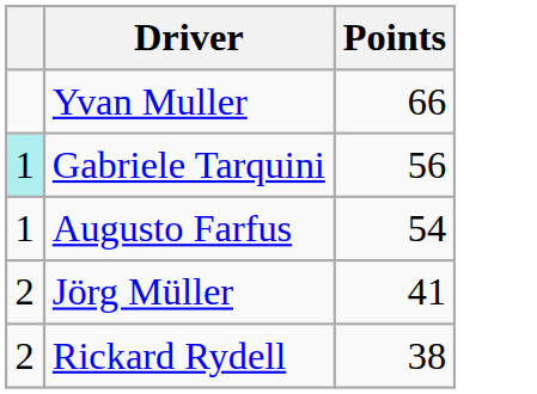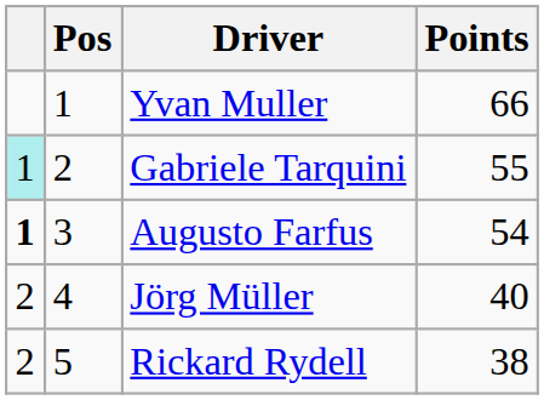 <table class="wikitable" style="font-size: 95%;">
 <tr>
 <th></th>
+<th>Pos</th>
 <th>Driver</th>
 <th>Points</th>
 </tr>
 <tr>
 <td align="left"></td>
+<td>1</td>
 <td> <a href='#'>Yvan Muller</a></td>
 <td align="right">66</td>
 </tr>
 <tr>
 <td align="left" style="background: paleturquoise;"> 1</td>
+<td>2</td>
 <td> <a href='#'>Gabriele Tarquini</a></td>
-<td align="right">56</td>
+<td align="right">55</td>
 </tr>
 <tr>
-<td align="left"> 1</td>
+<td align="left"><strong> 1</strong></td>
+<td>3</td>
 <td> <a href='#'>Augusto Farfus</a></td>
 <td align="right">54</td>
 </tr>
 <tr>
 <td align="left"> 2</td>
+<td>4</td>
 <td> <a href='#'>Jörg Müller</a></td>
-<td align="right">41</td>
+<td align="right">40</td>
 </tr>
 <tr>
 <td align="left"> 2</td>
+<td>5</td>
 <td> <a href='#'>Rickard Rydell</a></td>
 <td align="right">38</td>
 </tr>
 </table>
